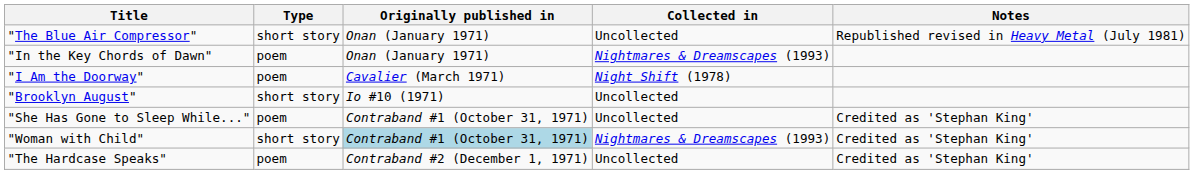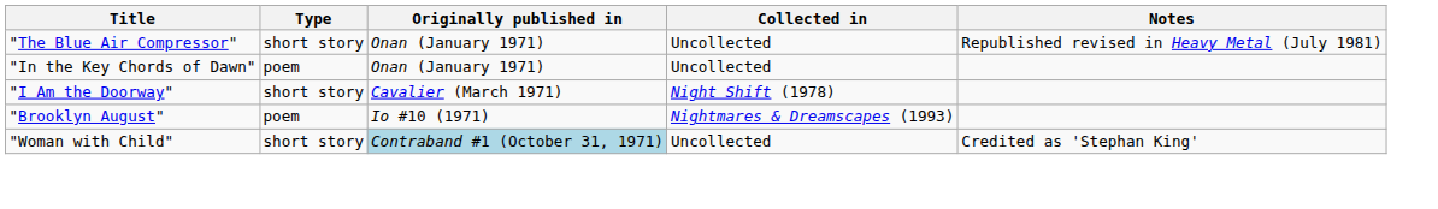 <table class="wikitable">
 <tr>
 <th>Title</th>
 <th>Type</th>
 <th>Originally published in</th>
 <th>Collected in</th>
 <th>Notes</th>
 </tr>
 <tr>
 <td>"<a href='#'>The Blue Air Compressor</a>"</td>
 <td>short story</td>
 <td><em>Onan</em> (January 1971)</td>
 <td>Uncollected</td>
 <td>Republished revised in <em><a href='#'>Heavy Metal</a></em> (July 1981)</td>
 </tr>
 <tr>
 <td>"In the Key Chords of Dawn"</td>
 <td>poem</td>
 <td><em>Onan</em> (January 1971)</td>
-<td><em><a href='#'>Nightmares & Dreamscapes</a></em> (1993)</td>
+<td>Uncollected</td>
 <td></td>
 </tr>
 <tr>
 <td>"<a href='#'>I Am the Doorway</a>"</td>
-<td>poem</td>
+<td>short story</td>
 <td><em><a href='#'>Cavalier</a></em> (March 1971)</td>
 <td><em><a href='#'>Night Shift</a></em> (1978)</td>
 <td></td>
 </tr>
 <tr>
 <td>"<a href='#'>Brooklyn August</a>"</td>
-<td>short story</td>
+<td>poem</td>
 <td><em>Io</em> #10 (1971)</td>
-<td>Uncollected</td>
+<td><em><a href='#'>Nightmares & Dreamscapes</a></em> (1993)</td>
 <td></td>
-</tr>
-<tr>
-<td>"She Has Gone to Sleep While..."</td>
-<td>poem</td>
-<td><em>Contraband</em> #1 (October 31, 1971)</td>
-<td>Uncollected</td>
-<td>Credited as 'Stephan King'</td>
 </tr>
 <tr>
 <td>"Woman with Child"</td>
 <td>short story</td>
 <td style="background: lightblue;"><em>Contraband</em> #1 (October 31, 1971)</td>
-<td><em><a href='#'>Nightmares & Dreamscapes</a></em> (1993)</td>
-<td>Credited as 'Stephan King'</td>
-</tr>
-<tr>
-<td>"The Hardcase Speaks"</td>
-<td>poem</td>
-<td><em>Contraband</em> #2 (December 1, 1971)</td>
 <td>Uncollected</td>
 <td>Credited as 'Stephan King'</td>
 </tr>
 </table>
